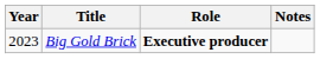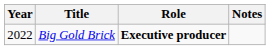 <table class="wikitable sortable">
 <tr>
 <th scope="col">Year</th>
 <th scope="col">Title</th>
 <th scope="col">Role</th>
 <th scope="col" class="unsortable">Notes</th>
 </tr>
 <tr>
-<td>2023</td>
+<td>2022</td>
 <td scope="row"><em><a href='#'>Big Gold Brick</a></em></td>
 <td><strong>Executive producer</strong></td>
 <td></td>
 </tr>
 </table>
